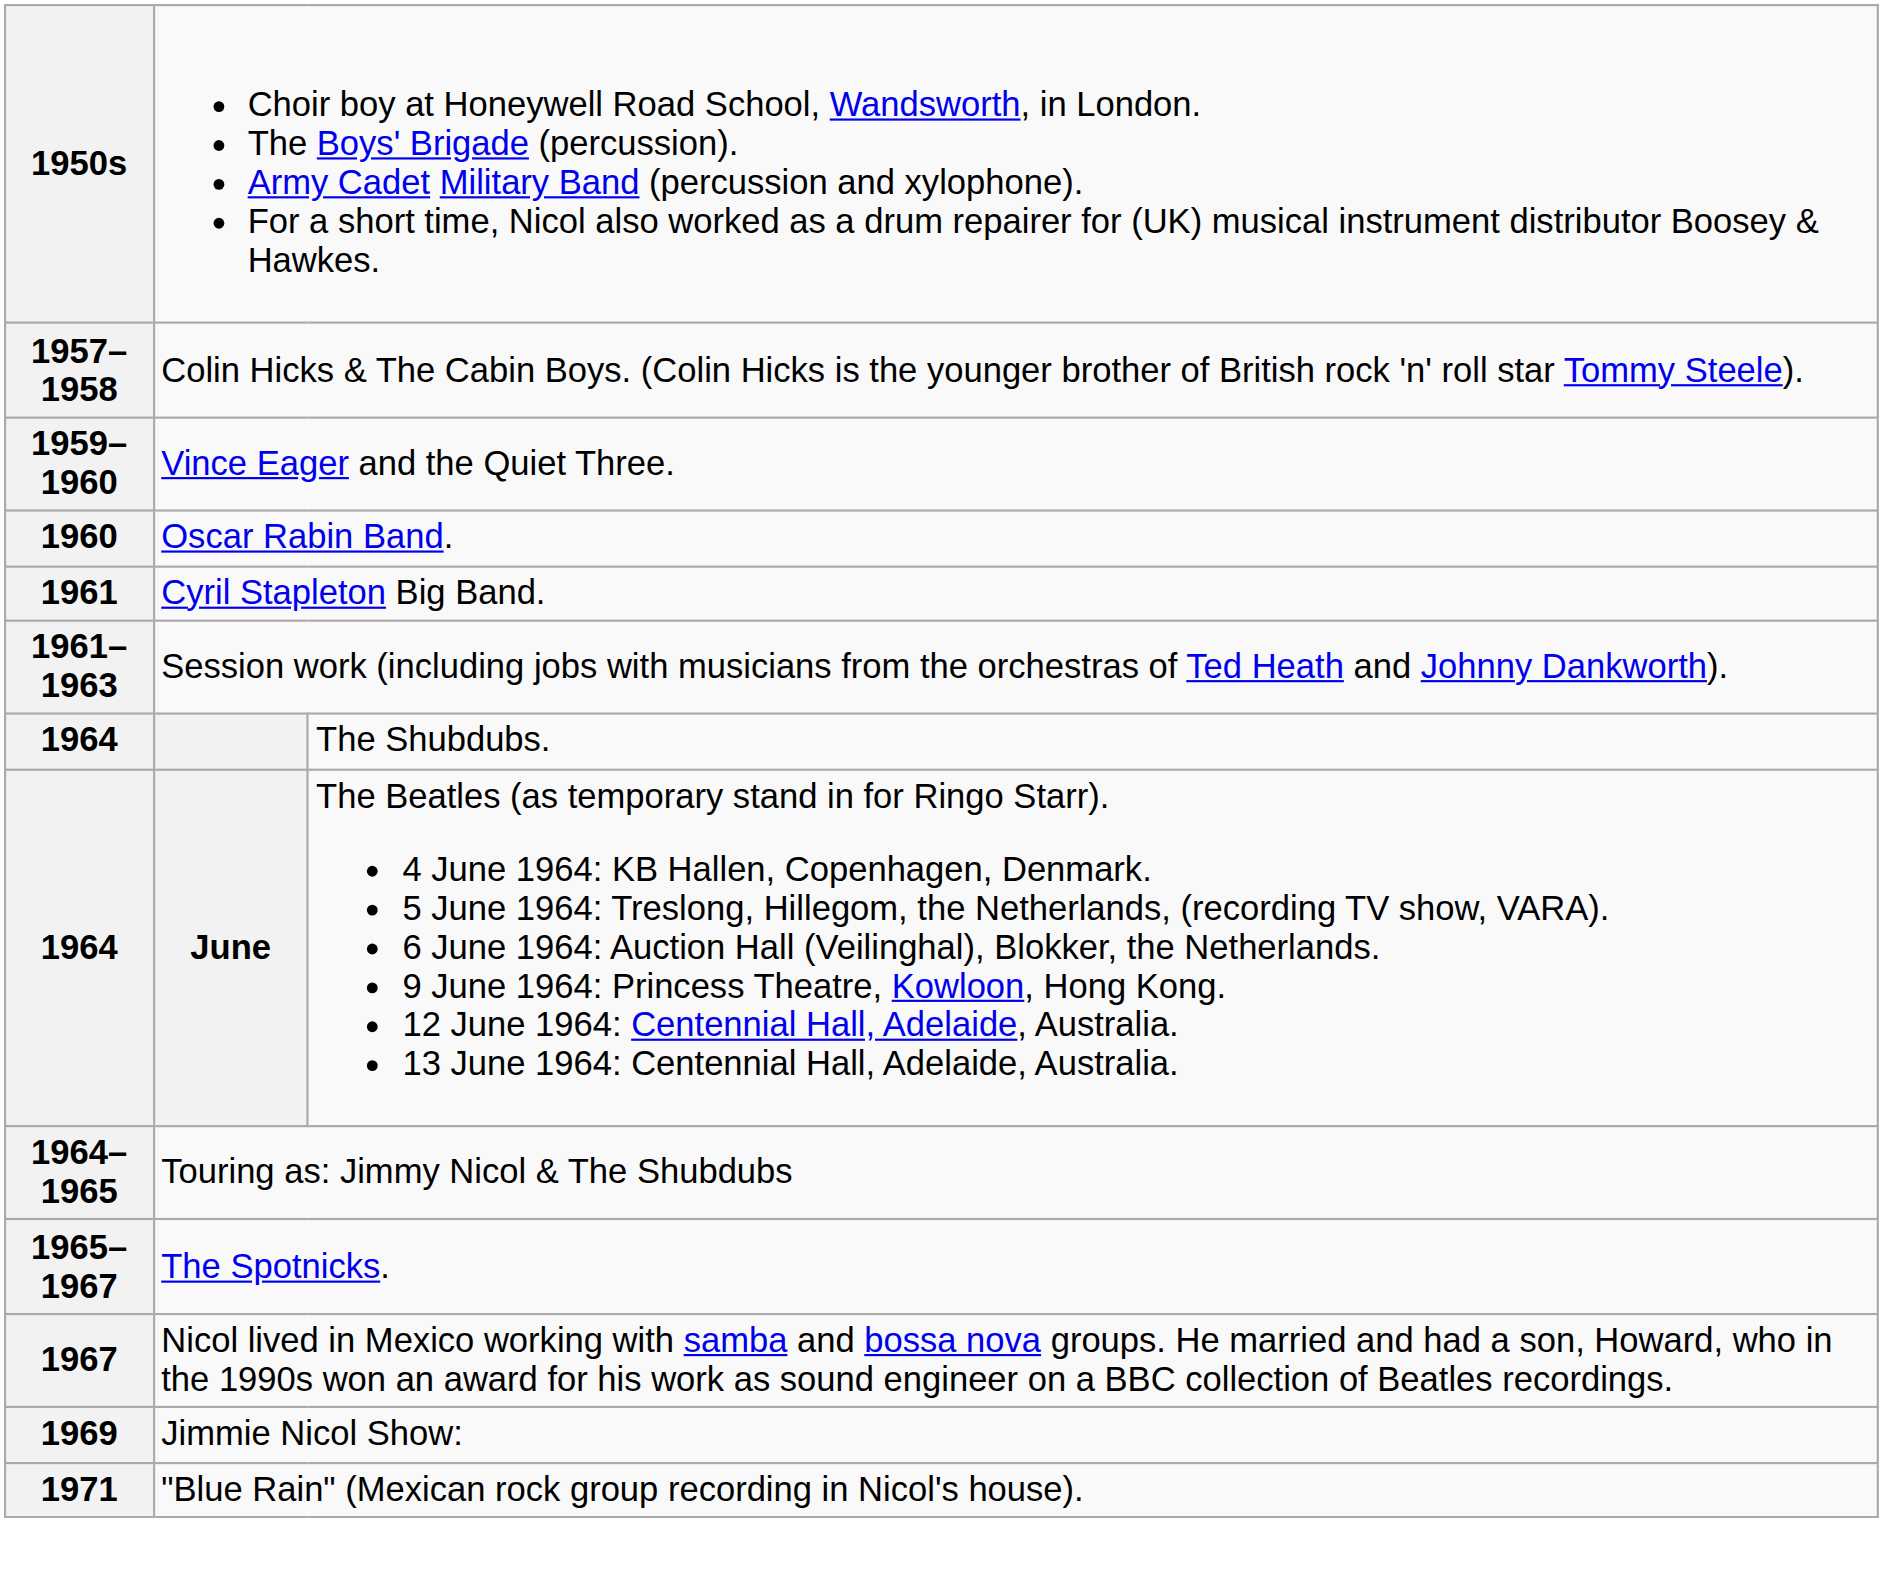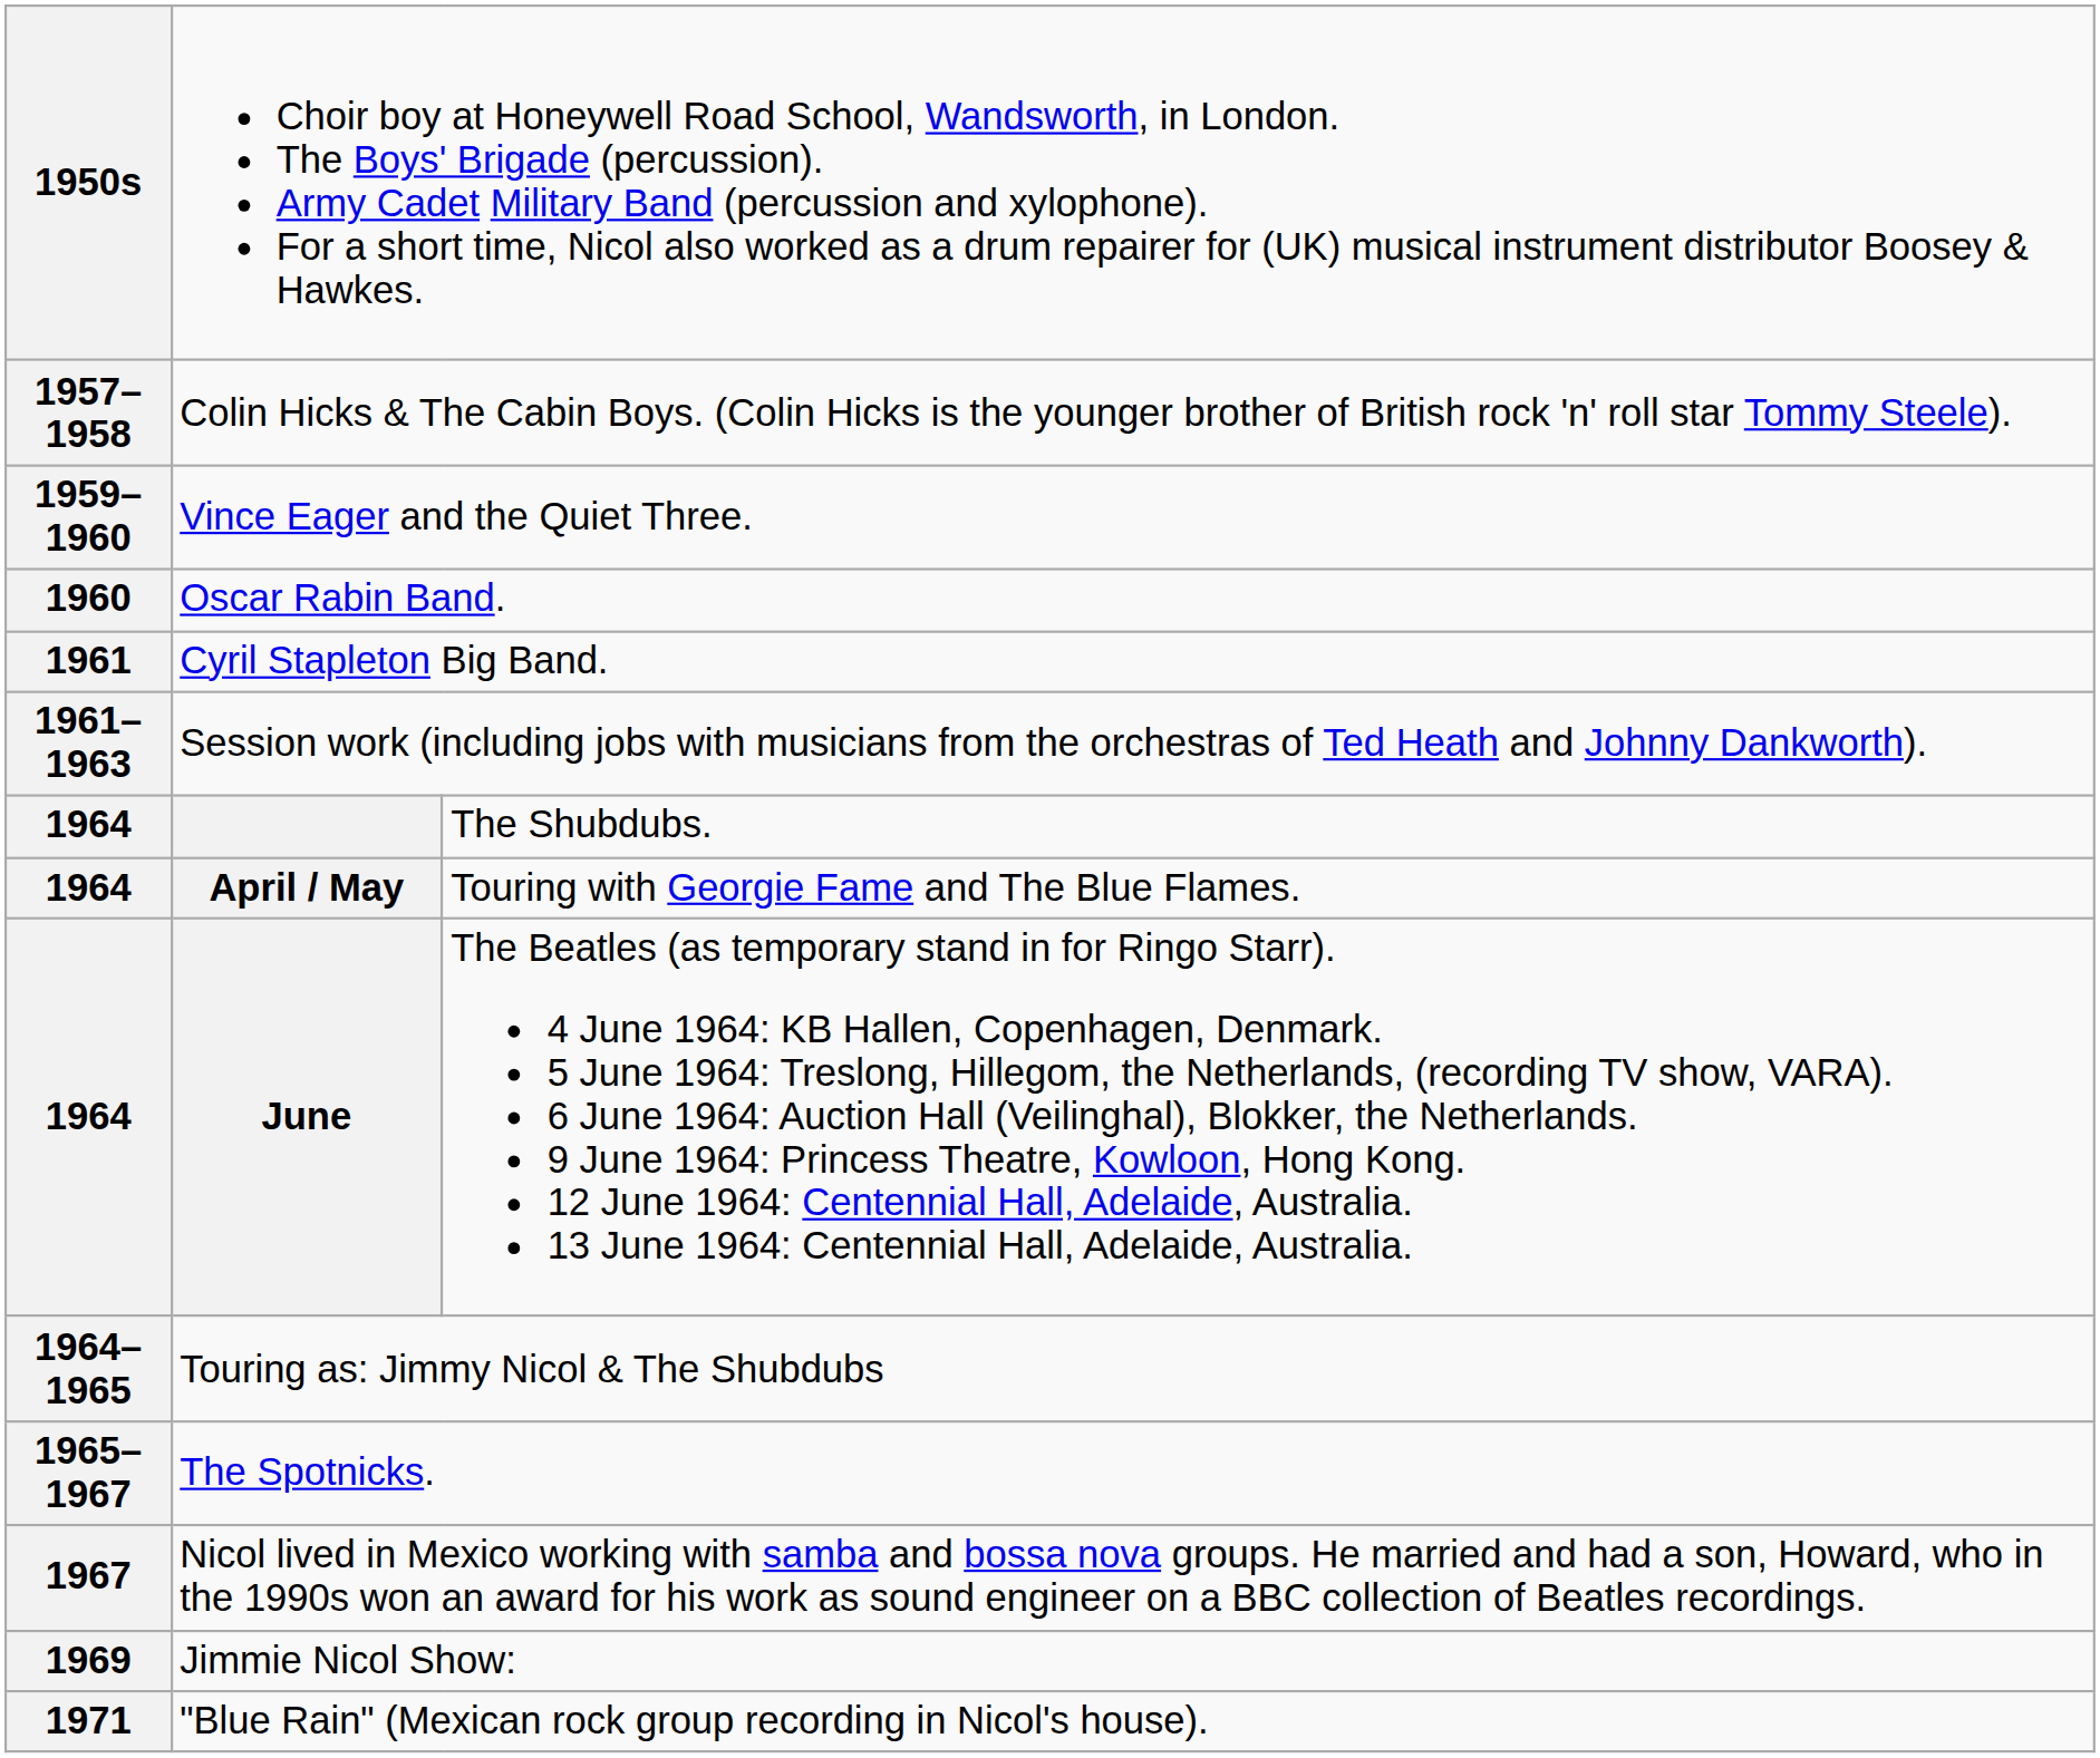 <table class="wikitable">
 <tr>
 <th>1950s</th>
 <td colspan=2><br><ul><li>Choir boy at Honeywell Road School, <a href='#'>Wandsworth</a>, in London.</li><li>The <a href='#'>Boys' Brigade</a> (percussion).</li><li><a href='#'>Army Cadet</a> <a href='#'>Military Band</a> (percussion and xylophone).</li><li>For a short time, Nicol also worked as a drum repairer for (UK) musical instrument distributor Boosey & Hawkes.</li></ul></td>
 </tr>
 <tr>
 <th>1957–1958</th>
 <td colspan=2>Colin Hicks & The Cabin Boys. (Colin Hicks is the younger brother of British rock 'n' roll star <a href='#'>Tommy Steele</a>).<br></td>
 </tr>
 <tr>
 <th>1959–1960</th>
 <td colspan=2><a href='#'>Vince Eager</a> and the Quiet Three.</td>
 </tr>
 <tr>
 <th>1960</th>
 <td colspan=2><a href='#'>Oscar Rabin Band</a>.</td>
 </tr>
 <tr>
 <th>1961</th>
 <td colspan=2><a href='#'>Cyril Stapleton</a> Big Band.</td>
 </tr>
 <tr>
 <th>1961–1963</th>
 <td colspan=2>Session work (including jobs with musicians from the orchestras of <a href='#'>Ted Heath</a> and <a href='#'>Johnny Dankworth</a>).</td>
 </tr>
 <tr>
 <th>1964</th>
 <th></th>
 <td>The Shubdubs.<br></td>
 </tr>
 <tr>
 <th>1964</th>
+<th>April / May</th>
+<td>Touring with <a href='#'>Georgie Fame</a> and The Blue Flames.</td>
+</tr>
+<tr>
+<th>1964</th>
 <th>June</th>
 <td>The Beatles (as temporary stand in for Ringo Starr).<br><ul><li>4 June 1964: KB Hallen, Copenhagen, Denmark.</li><li>5 June 1964: Treslong, Hillegom, the Netherlands, (recording TV show, VARA).</li><li>6 June 1964: Auction Hall (Veilinghal), Blokker, the Netherlands.</li><li>9 June 1964: Princess Theatre, <a href='#'>Kowloon</a>, Hong Kong.</li><li>12 June 1964: <a href='#'>Centennial Hall, Adelaide</a>, Australia.</li><li>13 June 1964: Centennial Hall, Adelaide, Australia.</li></ul></td>
 </tr>
 <tr>
 <th>1964–1965</th>
 <td colspan=2>Touring as: Jimmy Nicol & The Shubdubs<br></td>
 </tr>
 <tr>
 <th>1965–1967</th>
 <td colspan=2><a href='#'>The Spotnicks</a>.<br></td>
 </tr>
 <tr>
 <th>1967</th>
 <td colspan=2>Nicol lived in Mexico working with <a href='#'>samba</a> and <a href='#'>bossa nova</a> groups. He married and had a son, Howard, who in the 1990s won an award for his work as sound engineer on a BBC collection of Beatles recordings.</td>
 </tr>
 <tr>
 <th>1969</th>
 <td colspan=2>Jimmie Nicol Show:<br></td>
 </tr>
 <tr>
 <th>1971</th>
 <td colspan=2>"Blue Rain" (Mexican rock group recording in Nicol's house).</td>
 </tr>
 </table>
